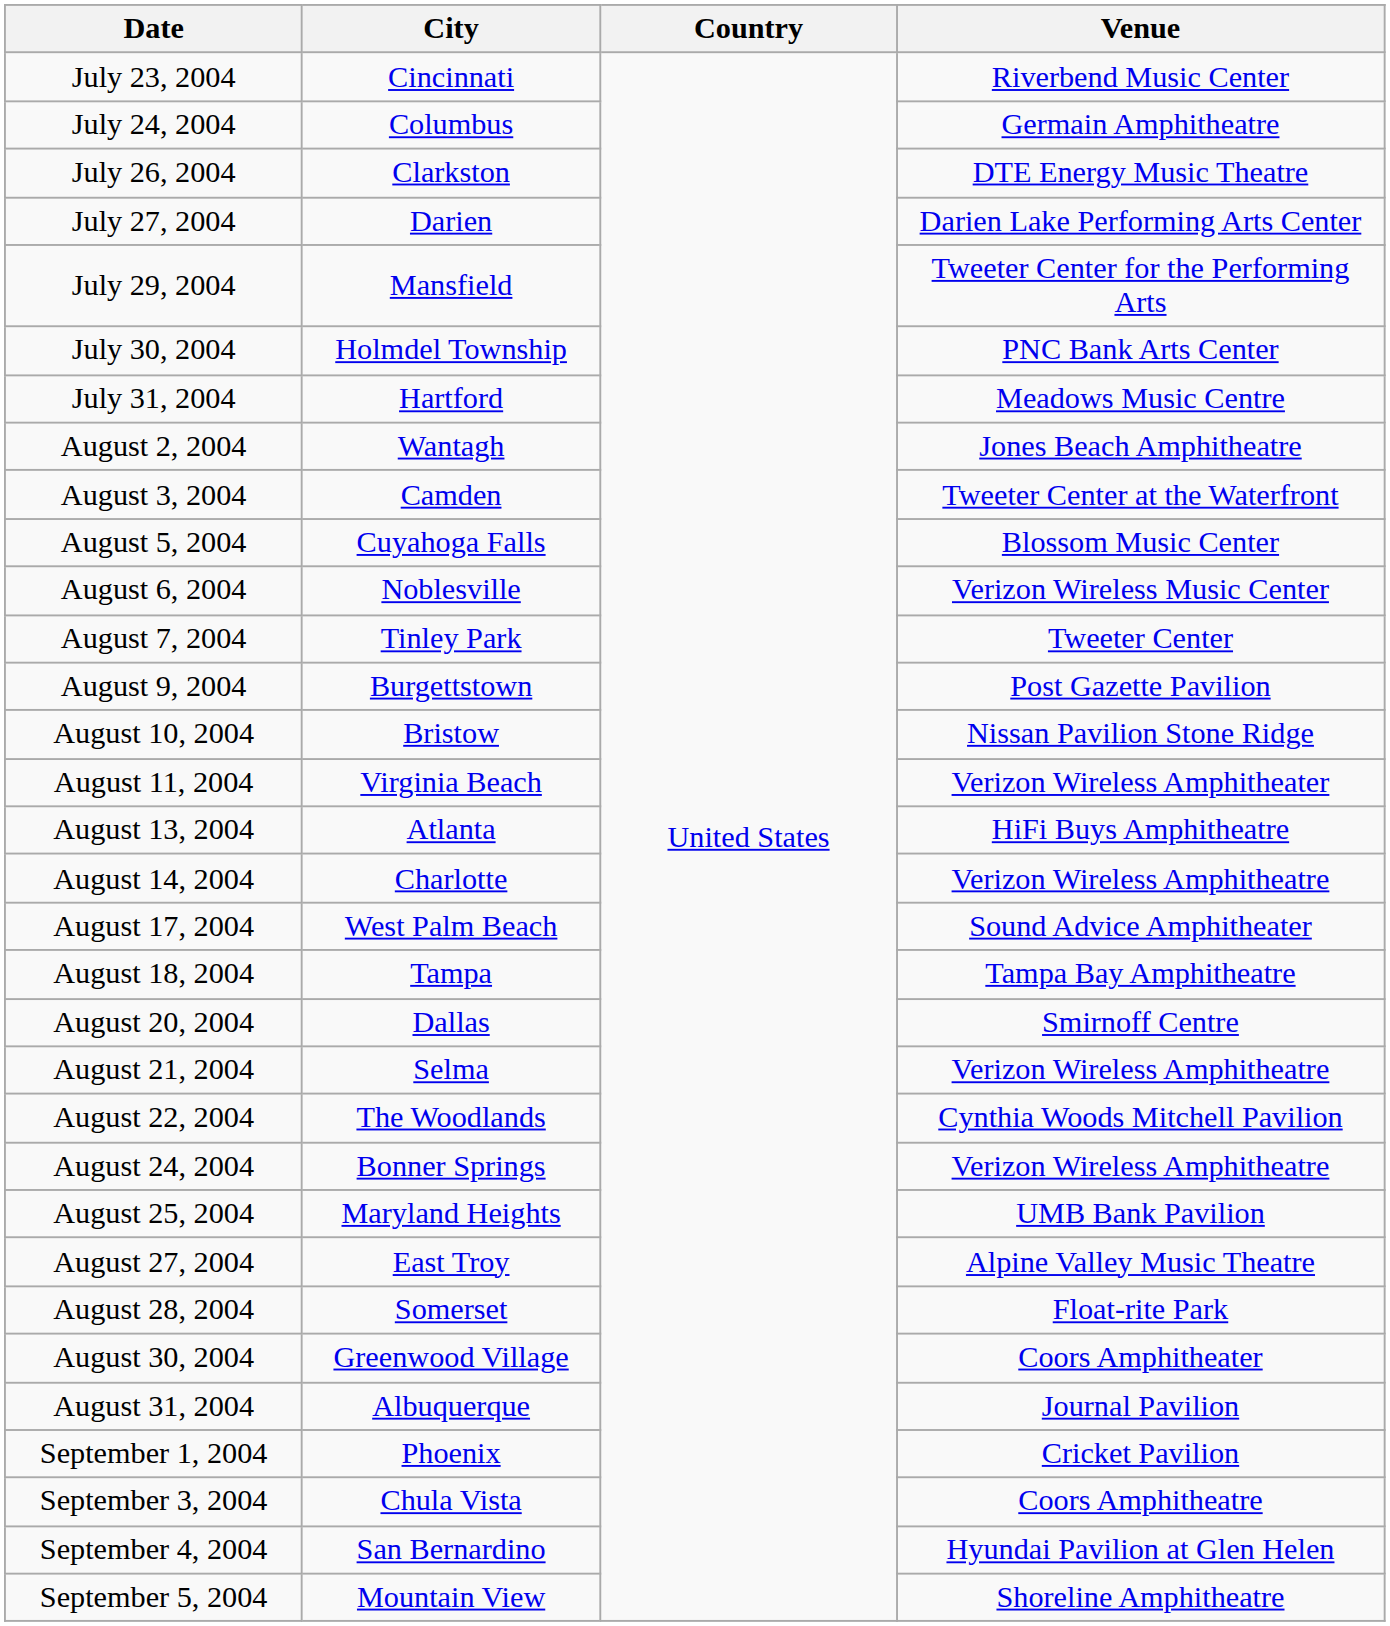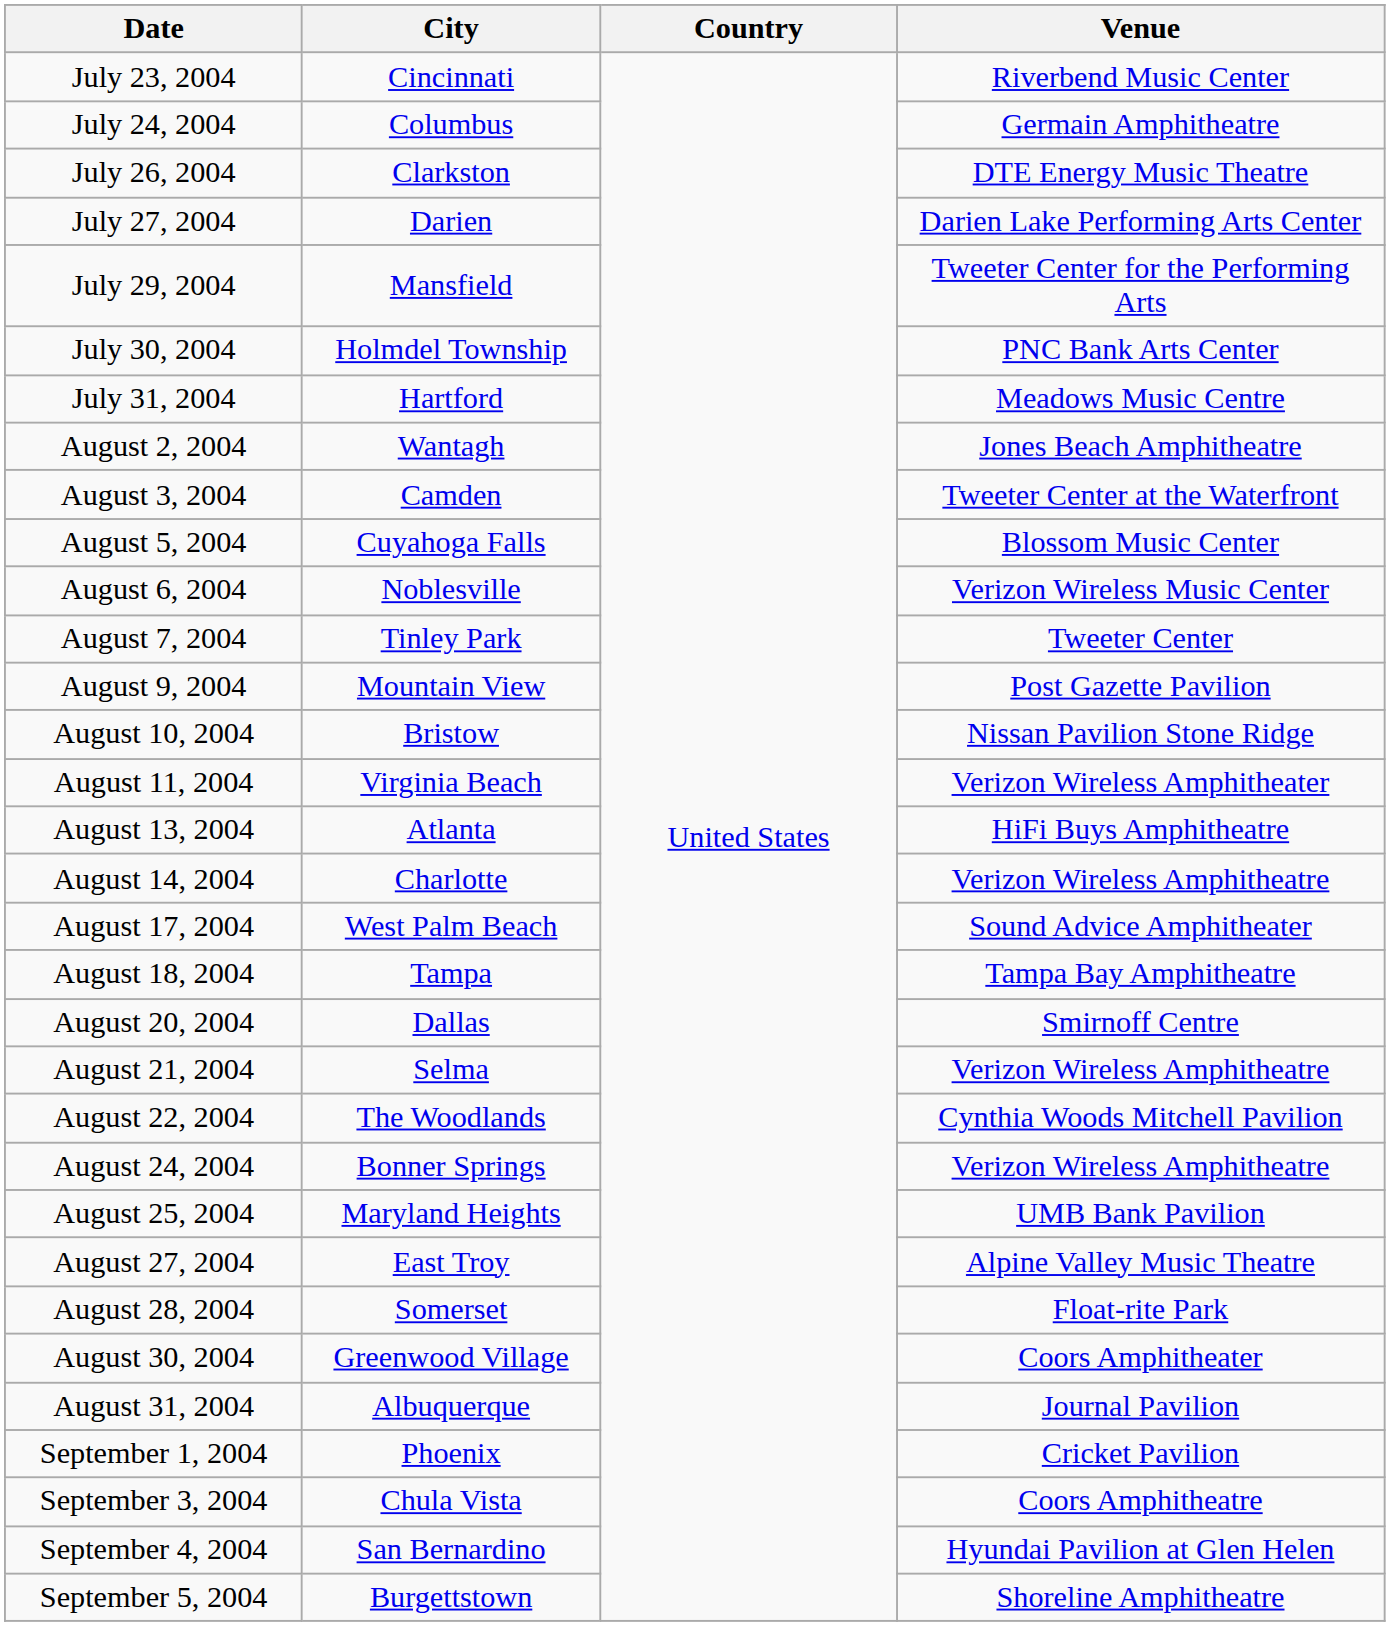 <table class="wikitable" style="text-align:center;">
 <tr>
 <th style="width:150px;">Date</th>
 <th style="width:150px;">City</th>
 <th style="width:150px;">Country</th>
 <th style="width:250px;">Venue</th>
 </tr>
 <tr>
 <td>July 23, 2004</td>
 <td><a href='#'>Cincinnati</a></td>
 <td rowspan="32"><a href='#'>United States</a></td>
 <td><a href='#'>Riverbend Music Center</a></td>
 </tr>
 <tr>
 <td>July 24, 2004</td>
 <td><a href='#'>Columbus</a></td>
 <td><a href='#'>Germain Amphitheatre</a></td>
 </tr>
 <tr>
 <td>July 26, 2004</td>
 <td><a href='#'>Clarkston</a></td>
 <td><a href='#'>DTE Energy Music Theatre</a></td>
 </tr>
 <tr>
 <td>July 27, 2004</td>
 <td><a href='#'>Darien</a></td>
 <td><a href='#'>Darien Lake Performing Arts Center</a></td>
 </tr>
 <tr>
 <td>July 29, 2004</td>
 <td><a href='#'>Mansfield</a></td>
 <td><a href='#'>Tweeter Center for the Performing Arts</a></td>
 </tr>
 <tr>
 <td>July 30, 2004</td>
 <td><a href='#'>Holmdel Township</a></td>
 <td><a href='#'>PNC Bank Arts Center</a></td>
 </tr>
 <tr>
 <td>July 31, 2004</td>
 <td><a href='#'>Hartford</a></td>
 <td><a href='#'>Meadows Music Centre</a></td>
 </tr>
 <tr>
 <td>August 2, 2004</td>
 <td><a href='#'>Wantagh</a></td>
 <td><a href='#'>Jones Beach Amphitheatre</a></td>
 </tr>
 <tr>
 <td>August 3, 2004</td>
 <td><a href='#'>Camden</a></td>
 <td><a href='#'>Tweeter Center at the Waterfront</a></td>
 </tr>
 <tr>
 <td>August 5, 2004</td>
 <td><a href='#'>Cuyahoga Falls</a></td>
 <td><a href='#'>Blossom Music Center</a></td>
 </tr>
 <tr>
 <td>August 6, 2004</td>
 <td><a href='#'>Noblesville</a></td>
 <td><a href='#'>Verizon Wireless Music Center</a></td>
 </tr>
 <tr>
 <td>August 7, 2004</td>
 <td><a href='#'>Tinley Park</a></td>
 <td><a href='#'>Tweeter Center</a></td>
 </tr>
 <tr>
 <td>August 9, 2004</td>
-<td><a href='#'>Burgettstown</a></td>
+<td><a href='#'>Mountain View</a></td>
 <td><a href='#'>Post Gazette Pavilion</a></td>
 </tr>
 <tr>
 <td>August 10, 2004</td>
 <td><a href='#'>Bristow</a></td>
 <td><a href='#'>Nissan Pavilion Stone Ridge</a></td>
 </tr>
 <tr>
 <td>August 11, 2004</td>
 <td><a href='#'>Virginia Beach</a></td>
 <td><a href='#'>Verizon Wireless Amphitheater</a></td>
 </tr>
 <tr>
 <td>August 13, 2004</td>
 <td><a href='#'>Atlanta</a></td>
 <td><a href='#'>HiFi Buys Amphitheatre</a></td>
 </tr>
 <tr>
 <td>August 14, 2004</td>
 <td><a href='#'>Charlotte</a></td>
 <td><a href='#'>Verizon Wireless Amphitheatre</a></td>
 </tr>
 <tr>
 <td>August 17, 2004</td>
 <td><a href='#'>West Palm Beach</a></td>
 <td><a href='#'>Sound Advice Amphitheater</a></td>
 </tr>
 <tr>
 <td>August 18, 2004</td>
 <td><a href='#'>Tampa</a></td>
 <td><a href='#'>Tampa Bay Amphitheatre</a></td>
 </tr>
 <tr>
 <td>August 20, 2004</td>
 <td><a href='#'>Dallas</a></td>
 <td><a href='#'>Smirnoff Centre</a></td>
 </tr>
 <tr>
 <td>August 21, 2004</td>
 <td><a href='#'>Selma</a></td>
 <td><a href='#'>Verizon Wireless Amphitheatre</a></td>
 </tr>
 <tr>
 <td>August 22, 2004</td>
 <td><a href='#'>The Woodlands</a></td>
 <td><a href='#'>Cynthia Woods Mitchell Pavilion</a></td>
 </tr>
 <tr>
 <td>August 24, 2004</td>
 <td><a href='#'>Bonner Springs</a></td>
 <td><a href='#'>Verizon Wireless Amphitheatre</a></td>
 </tr>
 <tr>
 <td>August 25, 2004</td>
 <td><a href='#'>Maryland Heights</a></td>
 <td><a href='#'>UMB Bank Pavilion</a></td>
 </tr>
 <tr>
 <td>August 27, 2004</td>
 <td><a href='#'>East Troy</a></td>
 <td><a href='#'>Alpine Valley Music Theatre</a></td>
 </tr>
 <tr>
 <td>August 28, 2004</td>
 <td><a href='#'>Somerset</a></td>
 <td><a href='#'>Float-rite Park</a></td>
 </tr>
 <tr>
 <td>August 30, 2004</td>
 <td><a href='#'>Greenwood Village</a></td>
 <td><a href='#'>Coors Amphitheater</a></td>
 </tr>
 <tr>
 <td>August 31, 2004</td>
 <td><a href='#'>Albuquerque</a></td>
 <td><a href='#'>Journal Pavilion</a></td>
 </tr>
 <tr>
 <td>September 1, 2004</td>
 <td><a href='#'>Phoenix</a></td>
 <td><a href='#'>Cricket Pavilion</a></td>
 </tr>
 <tr>
 <td>September 3, 2004</td>
 <td><a href='#'>Chula Vista</a></td>
 <td><a href='#'>Coors Amphitheatre</a></td>
 </tr>
 <tr>
 <td>September 4, 2004</td>
 <td><a href='#'>San Bernardino</a></td>
 <td><a href='#'>Hyundai Pavilion at Glen Helen</a></td>
 </tr>
 <tr>
 <td>September 5, 2004</td>
-<td><a href='#'>Mountain View</a></td>
+<td><a href='#'>Burgettstown</a></td>
 <td><a href='#'>Shoreline Amphitheatre</a></td>
 </tr>
 </table>
